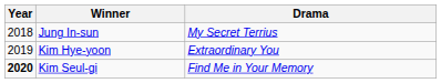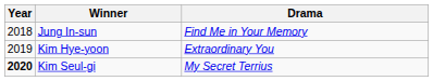 <table class="wikitable" style="width:600px">
 <tr>
 <th width=10>Year</th>
 <th>Winner</th>
 <th>Drama</th>
 </tr>
 <tr>
 <td>2018</td>
 <td><a href='#'>Jung In-sun</a></td>
-<td><em><a href='#'>My Secret Terrius</a></em></td>
+<td><em><a href='#'>Find Me in Your Memory</a></em></td>
 </tr>
 <tr>
 <td>2019</td>
 <td><a href='#'>Kim Hye-yoon</a></td>
 <td><em><a href='#'>Extraordinary You</a></em></td>
 </tr>
 <tr>
 <td><strong>2020</strong></td>
 <td><a href='#'>Kim Seul-gi</a></td>
-<td><em><a href='#'>Find Me in Your Memory</a></em></td>
+<td><em><a href='#'>My Secret Terrius</a></em></td>
 </tr>
 </table>
